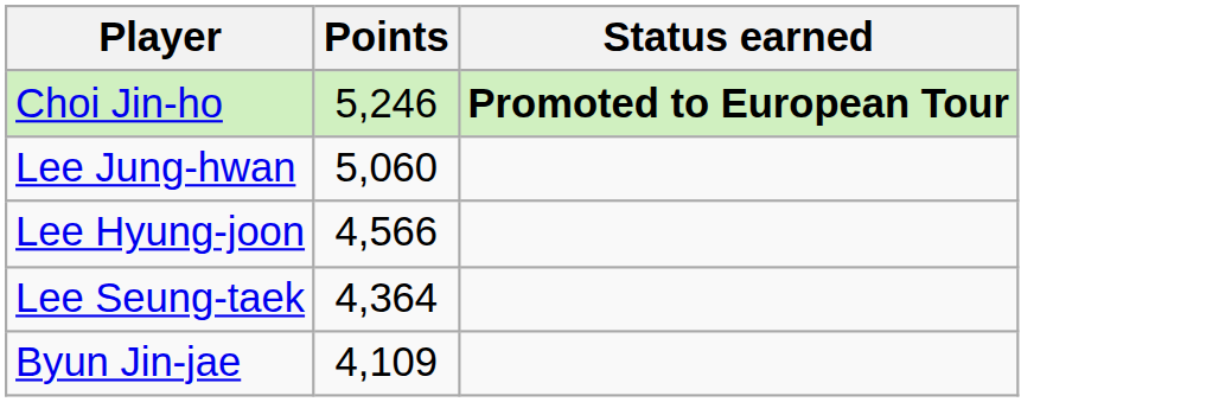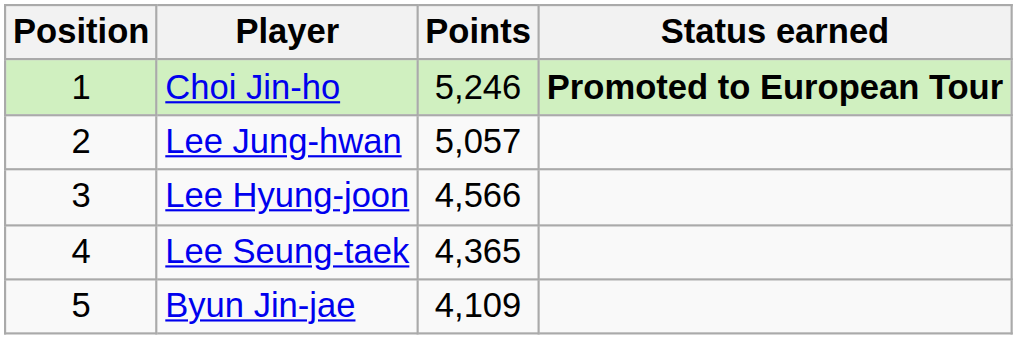 <table class="wikitable">
 <tr>
+<th>Position</th>
 <th>Player</th>
 <th>Points</th>
 <th>Status earned</th>
 </tr>
 <tr style="background:#D0F0C0;">
+<td align=center>1</td>
 <td> <a href='#'>Choi Jin-ho</a></td>
 <td align=center>5,246</td>
 <td><strong>Promoted to European Tour</strong></td>
 </tr>
 <tr>
+<td align=center>2</td>
 <td> <a href='#'>Lee Jung-hwan</a></td>
-<td align=center>5,060</td>
+<td align=center>5,057</td>
 <td></td>
 </tr>
 <tr>
+<td align=center>3</td>
 <td> <a href='#'>Lee Hyung-joon</a></td>
 <td align=center>4,566</td>
 <td></td>
 </tr>
 <tr>
+<td align=center>4</td>
 <td> <a href='#'>Lee Seung-taek</a></td>
-<td align=center>4,364</td>
+<td align=center>4,365</td>
 <td></td>
 </tr>
 <tr>
+<td align=center>5</td>
 <td> <a href='#'>Byun Jin-jae</a></td>
 <td align=center>4,109</td>
 <td></td>
 </tr>
 </table>
